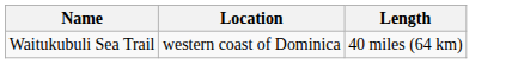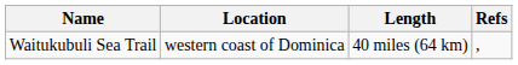 <table class="wikitable">
 <tr>
 <th>Name</th>
 <th>Location</th>
 <th>Length</th>
+<th>Refs</th>
 </tr>
 <tr>
 <td>Waitukubuli Sea Trail</td>
 <td>western coast of Dominica</td>
 <td>40 miles (64 km)</td>
+<td>,</td>
 </tr>
 </table>
